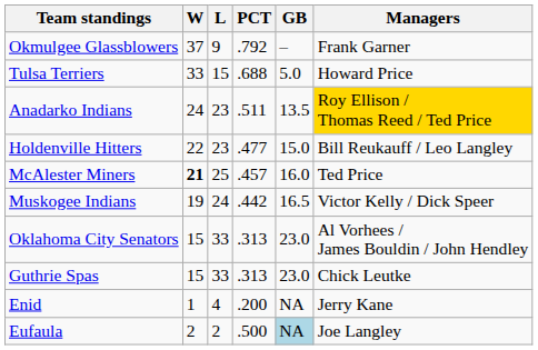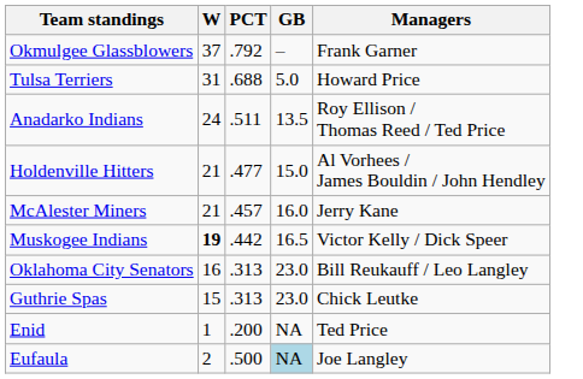 <table class="wikitable">
 <tr>
 <th>Team standings</th>
 <th>W</th>
-<th>L</th>
 <th>PCT</th>
 <th>GB</th>
 <th>Managers</th>
 </tr>
 <tr>
 <td><a href='#'>Okmulgee Glassblowers</a></td>
 <td>37</td>
-<td>9</td>
 <td>.792</td>
 <td>–</td>
 <td>Frank Garner</td>
 </tr>
 <tr>
 <td><a href='#'>Tulsa Terriers</a></td>
-<td>33</td>
-<td>15</td>
+<td>31</td>
 <td>.688</td>
 <td>5.0</td>
 <td>Howard Price</td>
 </tr>
 <tr>
 <td><a href='#'>Anadarko Indians</a></td>
 <td>24</td>
-<td>23</td>
 <td>.511</td>
 <td>13.5</td>
-<td style="background: gold;">Roy Ellison /<br>Thomas Reed / Ted Price</td>
+<td>Roy Ellison /<br>Thomas Reed / Ted Price</td>
 </tr>
 <tr>
 <td><a href='#'>Holdenville Hitters</a></td>
-<td>22</td>
-<td>23</td>
+<td>21</td>
 <td>.477</td>
 <td>15.0</td>
-<td>Bill Reukauff / Leo Langley</td>
+<td>Al Vorhees  /<br>James Bouldin / John Hendley</td>
 </tr>
 <tr>
 <td><a href='#'>McAlester Miners</a></td>
-<td><strong>21</strong></td>
-<td>25</td>
+<td>21</td>
 <td>.457</td>
 <td>16.0</td>
-<td>Ted Price</td>
+<td>Jerry Kane</td>
 </tr>
 <tr>
 <td><a href='#'>Muskogee Indians</a></td>
-<td>19</td>
-<td>24</td>
+<td><strong>19</strong></td>
 <td>.442</td>
 <td>16.5</td>
 <td>Victor Kelly / Dick Speer</td>
 </tr>
 <tr>
 <td><a href='#'>Oklahoma City Senators</a></td>
-<td>15</td>
-<td>33</td>
+<td>16</td>
 <td>.313</td>
 <td>23.0</td>
-<td>Al Vorhees  /<br>James Bouldin / John Hendley</td>
+<td>Bill Reukauff / Leo Langley</td>
 </tr>
 <tr>
 <td><a href='#'>Guthrie Spas</a></td>
 <td>15</td>
-<td>33</td>
 <td>.313</td>
 <td>23.0</td>
 <td>Chick Leutke</td>
 </tr>
 <tr>
 <td><a href='#'>Enid</a></td>
 <td>1</td>
-<td>4</td>
 <td>.200</td>
 <td>NA</td>
-<td>Jerry Kane</td>
+<td>Ted Price</td>
 </tr>
 <tr>
 <td><a href='#'>Eufaula</a></td>
-<td>2</td>
 <td>2</td>
 <td>.500</td>
 <td style="background: lightblue;">NA</td>
 <td>Joe Langley</td>
 </tr>
 </table>
